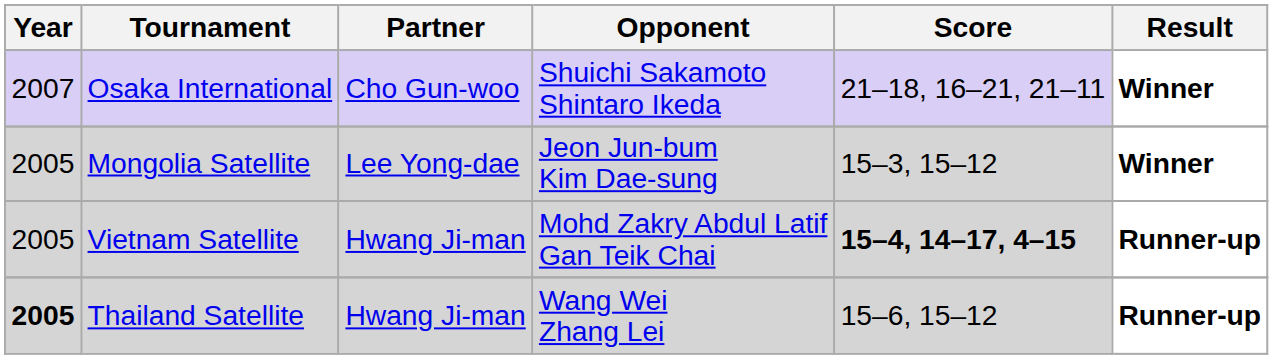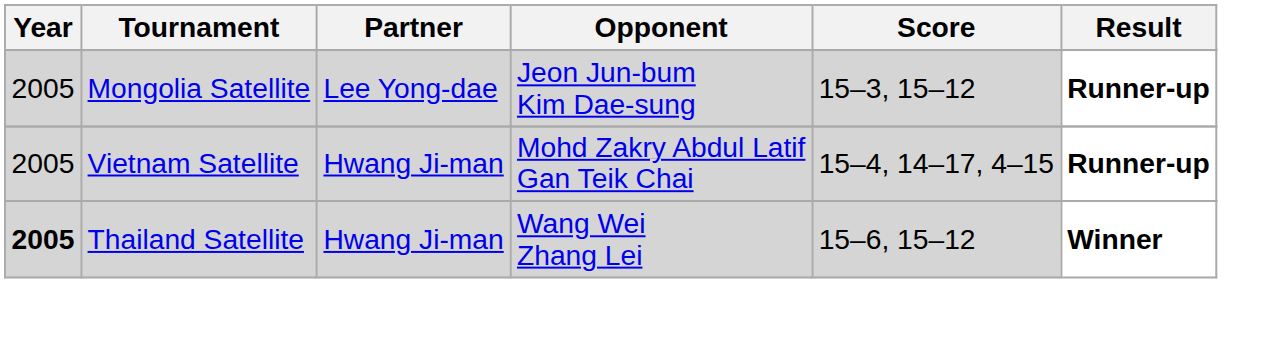 <table class="sortable wikitable" style="font-size: 90%;">
 <tr>
 <th>Year</th>
 <th>Tournament</th>
 <th>Partner</th>
 <th>Opponent</th>
 <th>Score</th>
 <th>Result</th>
 </tr>
-<tr style="background:#D8CEF6">
-<td align="center">2007</td>
-<td align="left"><a href='#'>Osaka International</a></td>
-<td align="left"> <a href='#'>Cho Gun-woo</a></td>
-<td align="left"> <a href='#'>Shuichi Sakamoto</a> <br>  <a href='#'>Shintaro Ikeda</a></td>
-<td align="left">21–18, 16–21, 21–11</td>
-<td style="text-align:left; background:white"> <strong>Winner</strong></td>
-</tr>
 <tr>
 </tr>
 <tr style="background:#D5D5D5">
 <td align="center">2005</td>
 <td align="left"><a href='#'>Mongolia Satellite</a></td>
 <td align="left"> <a href='#'>Lee Yong-dae</a></td>
 <td align="left"> <a href='#'>Jeon Jun-bum</a> <br>  <a href='#'>Kim Dae-sung</a></td>
 <td align="left">15–3, 15–12</td>
-<td style="text-align:left; background:white"> <strong>Winner</strong></td>
+<td style="text-align:left; background:white"> <strong>Runner-up</strong></td>
 </tr>
 <tr>
 </tr>
 <tr style="background:#D5D5D5">
 <td align="center">2005</td>
 <td align="left"><a href='#'>Vietnam Satellite</a></td>
 <td align="left"> <a href='#'>Hwang Ji-man</a></td>
 <td align="left"> <a href='#'>Mohd Zakry Abdul Latif</a> <br>  <a href='#'>Gan Teik Chai</a></td>
-<td align="left"><strong>15–4, 14–17, 4–15</strong></td>
+<td align="left">15–4, 14–17, 4–15</td>
 <td style="text-align:left; background:white"> <strong>Runner-up</strong></td>
 </tr>
 <tr>
 </tr>
 <tr style="background:#D5D5D5">
 <td align="center"><strong>2005</strong></td>
 <td align="left"><a href='#'>Thailand Satellite</a></td>
 <td align="left"> <a href='#'>Hwang Ji-man</a></td>
 <td align="left"> <a href='#'>Wang Wei</a> <br>  <a href='#'>Zhang Lei</a></td>
 <td align="left">15–6, 15–12</td>
-<td style="text-align:left; background:white"> <strong>Runner-up</strong></td>
+<td style="text-align:left; background:white"> <strong>Winner</strong></td>
 </tr>
 </table>
